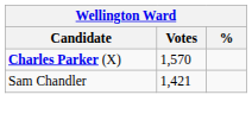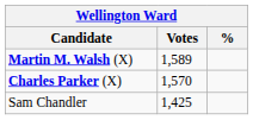 <table class="wikitable">
 <tr>
 <th colspan="3"><a href='#'>Wellington Ward</a></th>
 </tr>
 <tr>
 <th style="width: 170px">Candidate</th>
 <th style="width: 50px">Votes</th>
 <th style="width: 40px">%</th>
 </tr>
 <tr>
+<td><strong><a href='#'>Martin M. Walsh</a></strong> (X)</td>
+<td>1,589</td>
+<td></td>
+</tr>
+<tr>
 <td><strong><a href='#'>Charles Parker</a></strong> (X)</td>
 <td>1,570</td>
 <td></td>
 </tr>
 <tr>
 <td>Sam Chandler</td>
-<td>1,421</td>
+<td>1,425</td>
 <td></td>
 </tr>
 </table>
